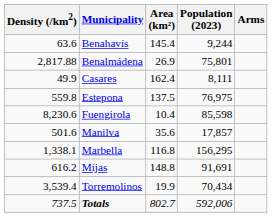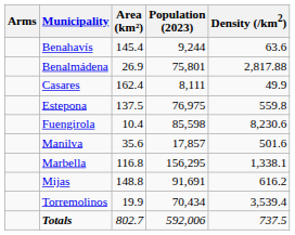 <table class="wikitable sortable">
 <tr>
-<th>Density (/km<sup>2</sup>)</th>
+<th>Arms</th>
 <th><a href='#'>Municipality</a></th>
 <th>Area<br>(km²)</th>
 <th>Population<br>(2023)</th>
-<th>Arms</th>
+<th>Density (/km<sup>2</sup>)</th>
 </tr>
 <tr>
-<td align="right">63.6</td>
+<td></td>
 <td><a href='#'>Benahavís</a></td>
 <td align="right">145.4</td>
 <td align="right">9,244</td>
-<td></td>
+<td align="right">63.6</td>
 </tr>
 <tr>
-<td align="right">2,817.88</td>
+<td></td>
 <td><a href='#'>Benalmádena</a></td>
 <td align="right">26.9</td>
 <td align="right">75,801</td>
-<td></td>
+<td align="right">2,817.88</td>
 </tr>
 <tr>
-<td align="right">49.9</td>
+<td></td>
 <td><a href='#'>Casares</a></td>
 <td align="right">162.4</td>
 <td align="right">8,111</td>
-<td></td>
+<td align="right">49.9</td>
 </tr>
 <tr>
-<td align="right">559.8</td>
+<td></td>
 <td><a href='#'>Estepona</a></td>
 <td align="right">137.5</td>
 <td align="right">76,975</td>
-<td></td>
+<td align="right">559.8</td>
 </tr>
 <tr>
-<td align="right">8,230.6</td>
+<td></td>
 <td><a href='#'>Fuengirola</a></td>
 <td align="right">10.4</td>
 <td align="right">85,598</td>
-<td></td>
+<td align="right">8,230.6</td>
 </tr>
 <tr>
-<td align="right">501.6</td>
+<td></td>
 <td><a href='#'>Manilva</a></td>
 <td align="right">35.6</td>
 <td align="right">17,857</td>
-<td></td>
+<td align="right">501.6</td>
 </tr>
 <tr>
-<td align="right">1,338.1</td>
+<td></td>
 <td><a href='#'>Marbella</a></td>
 <td align="right">116.8</td>
 <td align="right">156,295</td>
-<td></td>
+<td align="right">1,338.1</td>
 </tr>
 <tr>
-<td align="right">616.2</td>
+<td></td>
 <td><a href='#'>Mijas</a></td>
 <td align="right">148.8</td>
 <td align="right">91,691</td>
-<td></td>
+<td align="right">616.2</td>
 </tr>
 <tr>
-<td align="right">3,539.4</td>
+<td></td>
 <td><a href='#'>Torremolinos</a></td>
 <td align="right">19.9</td>
 <td align="right">70,434</td>
-<td></td>
+<td align="right">3,539.4</td>
 </tr>
 <tr>
-<td align="right"><em>737.5</em></td>
+<td></td>
 <td><strong><em>Totals</em></strong></td>
 <td align="right"><em>802.7</em></td>
 <td align="right"><em>592,006</em></td>
-<td></td>
+<td align="right"><em>737.5</em></td>
 </tr>
 </table>
